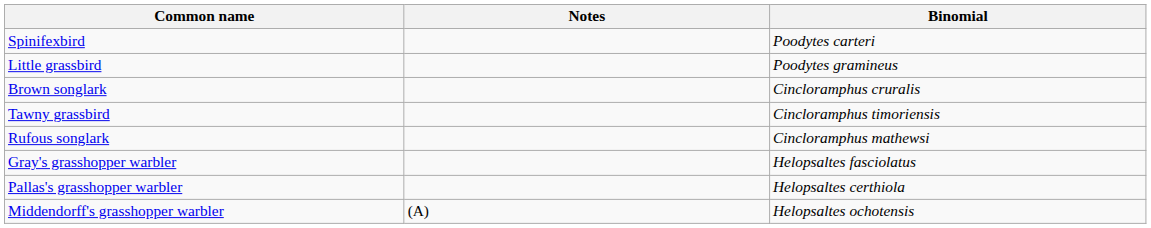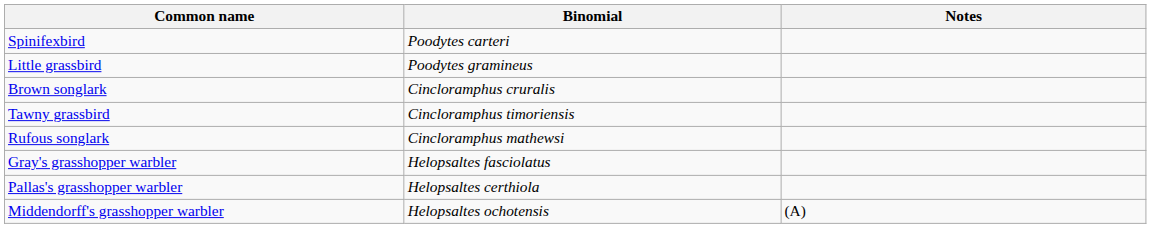 <table style="width:60%;" class="wikitable">
 <tr>
 <th width=35%>Common name</th>
+<th width=33%>Binomial</th>
 <th width=32%>Notes</th>
-<th width=33%>Binomial</th>
 </tr>
 <tr>
 <td><a href='#'>Spinifexbird</a></td>
+<td><em>Poodytes carteri</em></td>
 <td></td>
-<td><em>Poodytes carteri</em></td>
 </tr>
 <tr>
 <td><a href='#'>Little grassbird</a></td>
+<td><em>Poodytes gramineus</em></td>
 <td></td>
-<td><em>Poodytes gramineus</em></td>
 </tr>
 <tr>
 <td><a href='#'>Brown songlark</a></td>
+<td><em>Cincloramphus cruralis</em></td>
 <td></td>
-<td><em>Cincloramphus cruralis</em></td>
 </tr>
 <tr>
 <td><a href='#'>Tawny grassbird</a></td>
+<td><em>Cincloramphus timoriensis</em></td>
 <td></td>
-<td><em>Cincloramphus timoriensis</em></td>
 </tr>
 <tr>
 <td><a href='#'>Rufous songlark</a></td>
+<td><em>Cincloramphus mathewsi</em></td>
 <td></td>
-<td><em>Cincloramphus mathewsi</em></td>
 </tr>
 <tr>
 <td><a href='#'>Gray's grasshopper warbler</a></td>
+<td><em>Helopsaltes fasciolatus</em></td>
 <td></td>
-<td><em>Helopsaltes fasciolatus</em></td>
 </tr>
 <tr>
 <td><a href='#'>Pallas's grasshopper warbler</a></td>
+<td><em>Helopsaltes certhiola</em></td>
 <td></td>
-<td><em>Helopsaltes certhiola</em></td>
 </tr>
 <tr>
 <td><a href='#'>Middendorff's grasshopper warbler</a></td>
+<td><em>Helopsaltes ochotensis</em></td>
 <td>(A)</td>
-<td><em>Helopsaltes ochotensis</em></td>
 </tr>
 </table>
